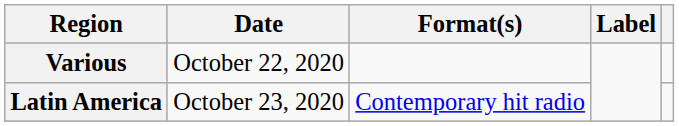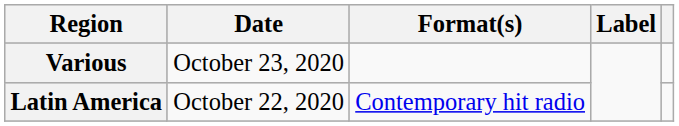 <table class="wikitable plainrowheaders" border="1">
 <tr>
 <th scope="col">Region</th>
 <th scope="col">Date</th>
 <th scope="col">Format(s)</th>
 <th scope="col">Label</th>
 <th scope="col"></th>
 </tr>
 <tr>
 <th scope="row">Various</th>
-<td>October 22, 2020</td>
+<td>October 23, 2020</td>
 <td></td>
 <td rowspan="2"></td>
 <td style="text-align:center;"></td>
 </tr>
 <tr>
 <th scope="row">Latin America</th>
-<td>October 23, 2020</td>
+<td>October 22, 2020</td>
 <td><a href='#'>Contemporary hit radio</a></td>
 <td style="text-align:center;"></td>
 </tr>
 </table>
